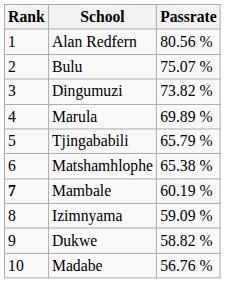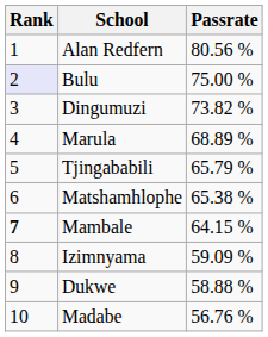 <table class="wikitable">
 <tr>
 <th>Rank</th>
 <th>School</th>
 <th>Passrate</th>
 </tr>
 <tr>
 <td>1</td>
 <td>Alan Redfern</td>
 <td>80.56 %</td>
 </tr>
 <tr>
-<td>2</td>
+<td style="background: lavender;">2</td>
 <td>Bulu</td>
-<td>75.07 %</td>
+<td>75.00 %</td>
 </tr>
 <tr>
 <td>3</td>
 <td>Dingumuzi</td>
 <td>73.82 %</td>
 </tr>
 <tr>
 <td>4</td>
 <td>Marula</td>
-<td>69.89 %</td>
+<td>68.89 %</td>
 </tr>
 <tr>
 <td>5</td>
 <td>Tjingababili</td>
 <td>65.79 %</td>
 </tr>
 <tr>
 <td>6</td>
 <td>Matshamhlophe</td>
 <td>65.38 %</td>
 </tr>
 <tr>
 <td><strong>7</strong></td>
 <td>Mambale</td>
-<td>60.19 %</td>
+<td>64.15 %</td>
 </tr>
 <tr>
 <td>8</td>
 <td>Izimnyama</td>
 <td>59.09 %</td>
 </tr>
 <tr>
 <td>9</td>
 <td>Dukwe</td>
-<td>58.82 %</td>
+<td>58.88 %</td>
 </tr>
 <tr>
 <td>10</td>
 <td>Madabe</td>
 <td>56.76 %</td>
 </tr>
 </table>
